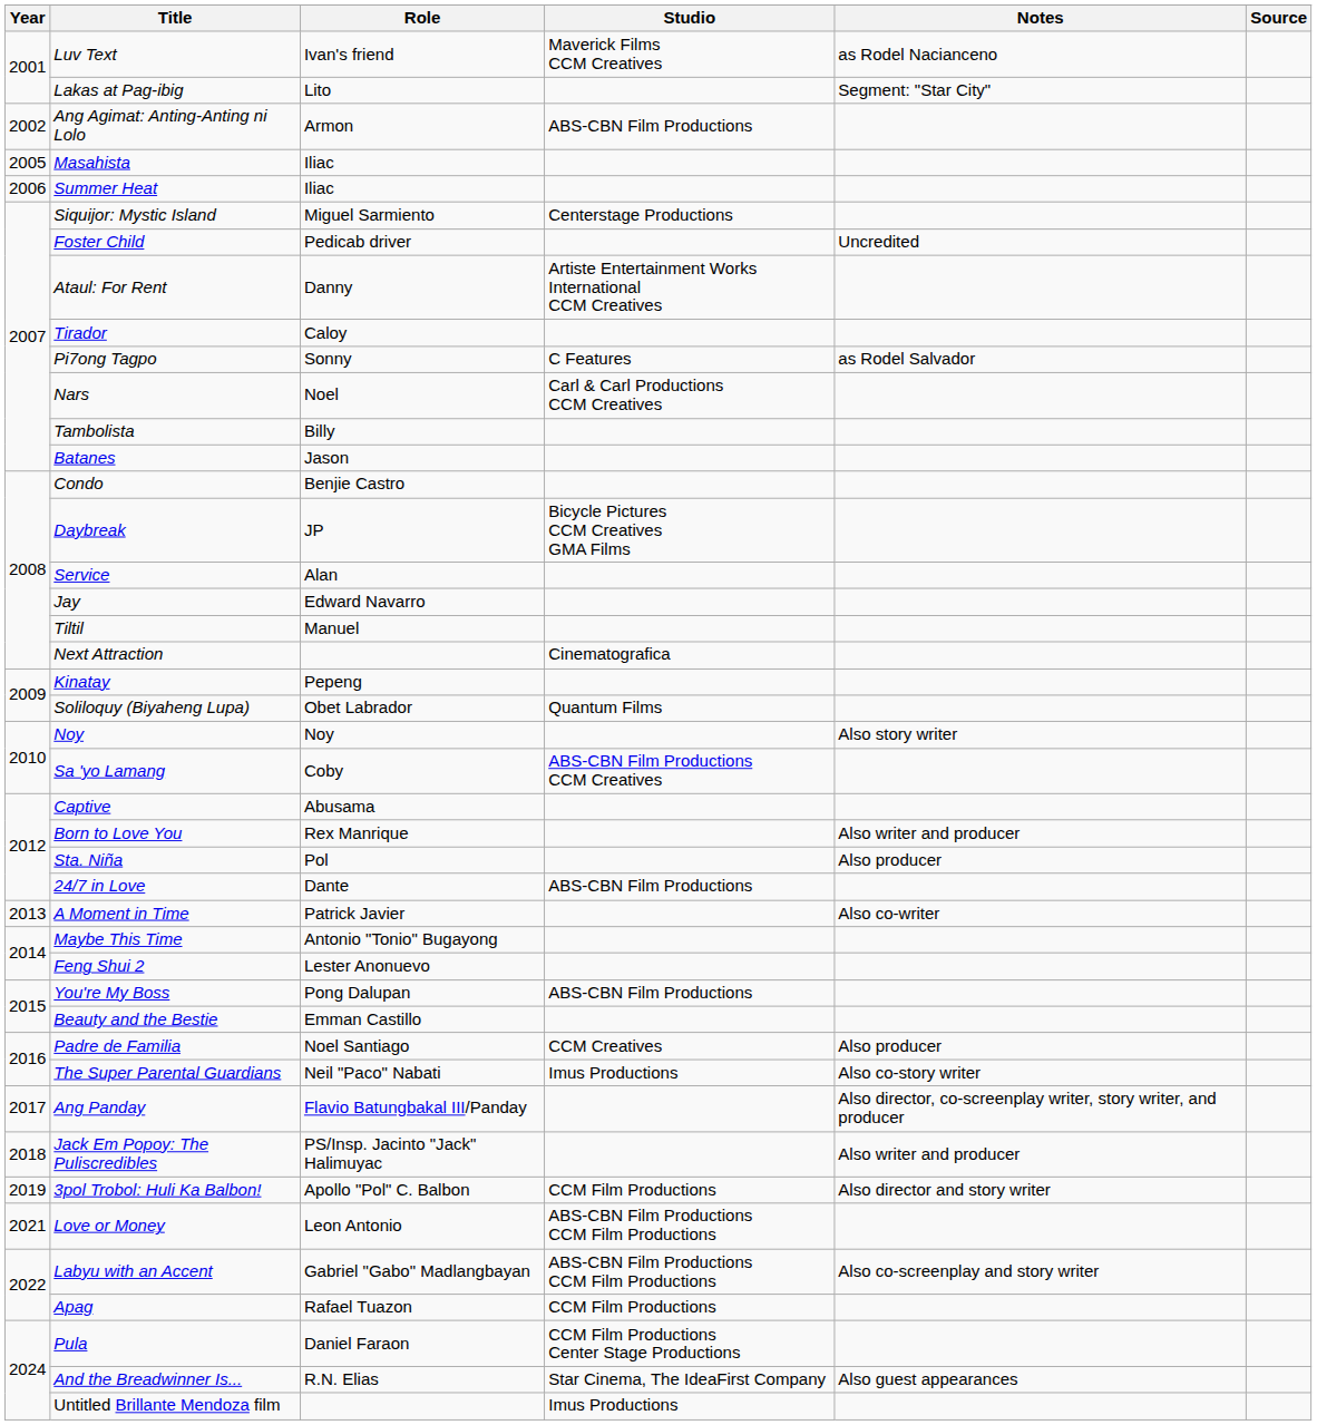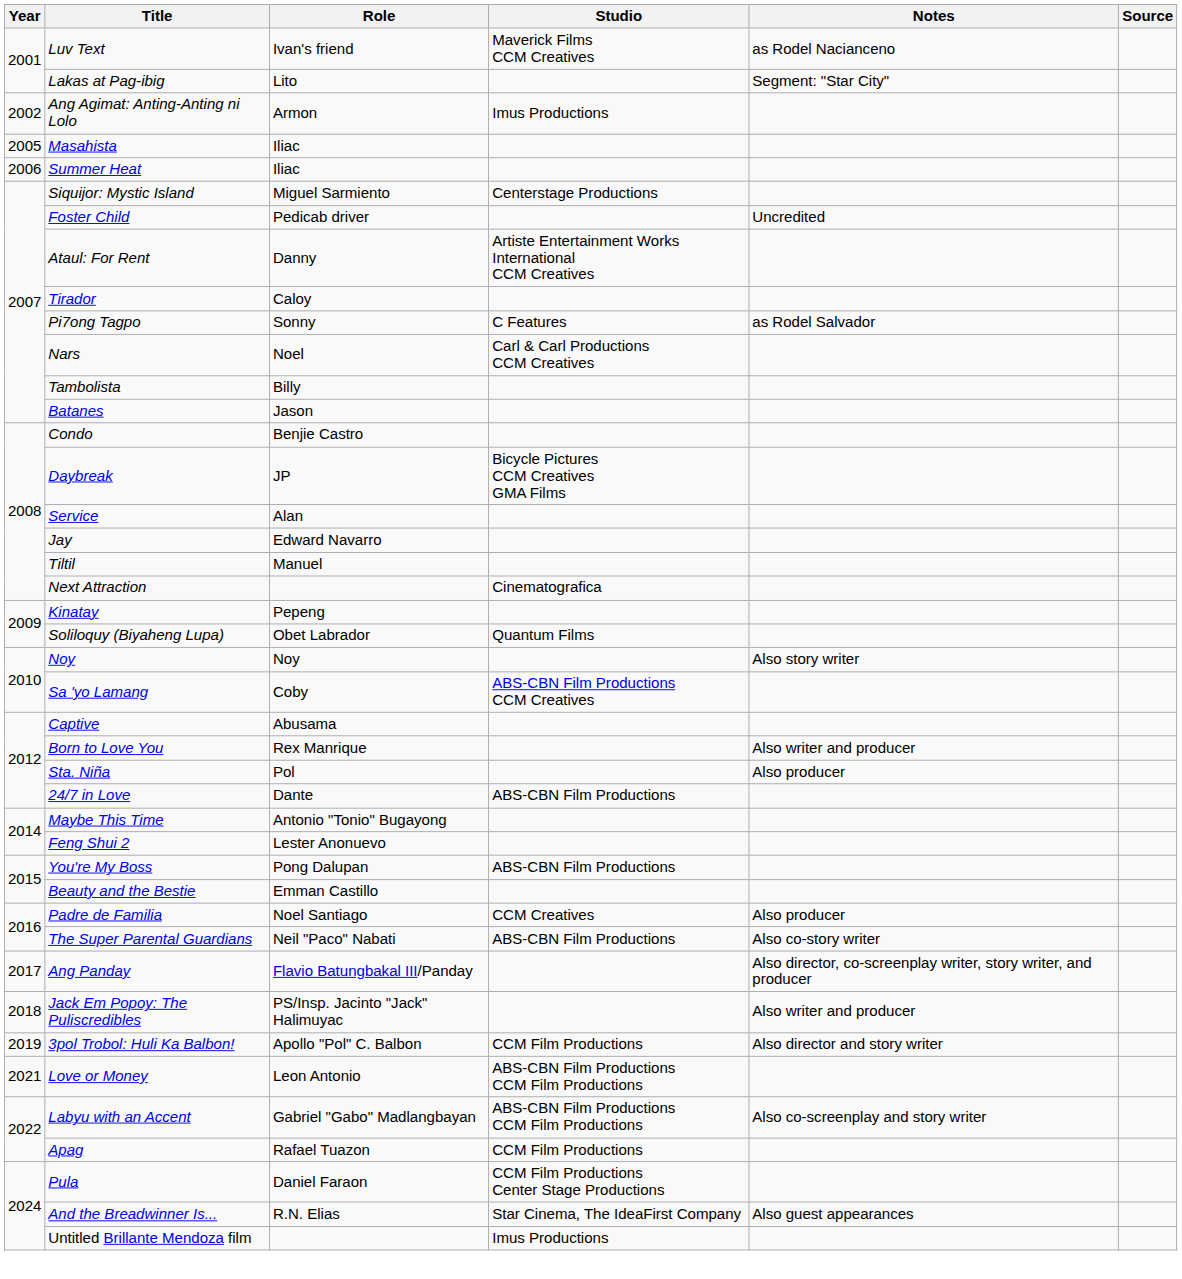 <table class="wikitable" style="text-align:left">
 <tr>
 </tr>
 <tr>
 <th>Year</th>
 <th>Title</th>
 <th>Role</th>
 <th>Studio</th>
 <th>Notes</th>
 <th>Source</th>
 </tr>
 <tr>
 <td rowspan="2">2001</td>
 <td><em>Luv Text</em></td>
 <td>Ivan's friend</td>
 <td>Maverick Films<br>CCM Creatives</td>
 <td>as Rodel Nacianceno</td>
 <td></td>
 </tr>
 <tr>
 <td><em>Lakas at Pag-ibig</em></td>
 <td>Lito</td>
 <td></td>
 <td>Segment: "Star City"</td>
 <td></td>
 </tr>
 <tr>
 <td>2002</td>
 <td><em>Ang Agimat: Anting-Anting ni Lolo</em></td>
 <td>Armon</td>
-<td>ABS-CBN Film Productions</td>
+<td>Imus Productions</td>
 <td></td>
 <td></td>
 </tr>
 <tr>
 <td>2005</td>
 <td><em><a href='#'>Masahista</a></em></td>
 <td>Iliac</td>
 <td></td>
 <td></td>
 <td></td>
 </tr>
 <tr>
 <td>2006</td>
 <td><em><a href='#'>Summer Heat</a></em></td>
 <td>Iliac</td>
 <td></td>
 <td></td>
 <td></td>
 </tr>
 <tr>
 <td rowspan="8">2007</td>
 <td><em>Siquijor: Mystic Island</em></td>
 <td>Miguel Sarmiento</td>
 <td>Centerstage Productions</td>
 <td></td>
 <td></td>
 </tr>
 <tr>
 <td><em><a href='#'>Foster Child</a></em></td>
 <td>Pedicab driver</td>
 <td></td>
 <td>Uncredited</td>
 <td></td>
 </tr>
 <tr>
 <td><em>Ataul: For Rent</em></td>
 <td>Danny</td>
 <td>Artiste Entertainment Works International<br>CCM Creatives</td>
 <td></td>
 <td></td>
 </tr>
 <tr>
 <td><em><a href='#'>Tirador</a></em></td>
 <td>Caloy</td>
 <td></td>
 <td></td>
 <td></td>
 </tr>
 <tr>
 <td><em>Pi7ong Tagpo</em></td>
 <td>Sonny</td>
 <td>C Features</td>
 <td>as Rodel Salvador</td>
 <td></td>
 </tr>
 <tr>
 <td><em>Nars</em></td>
 <td>Noel</td>
 <td>Carl & Carl Productions<br>CCM Creatives</td>
 <td></td>
 <td></td>
 </tr>
 <tr>
 <td><em>Tambolista</em></td>
 <td>Billy</td>
 <td></td>
 <td></td>
 <td></td>
 </tr>
 <tr>
 <td><em><a href='#'>Batanes</a></em></td>
 <td>Jason</td>
 <td></td>
 <td></td>
 <td></td>
 </tr>
 <tr>
 <td rowspan="6">2008</td>
 <td><em>Condo</em></td>
 <td>Benjie Castro</td>
 <td></td>
 <td></td>
 <td></td>
 </tr>
 <tr>
 <td><em><a href='#'>Daybreak</a></em></td>
 <td>JP</td>
 <td>Bicycle Pictures<br>CCM Creatives<br>GMA Films</td>
 <td></td>
 <td></td>
 </tr>
 <tr>
 <td><em><a href='#'>Service</a></em></td>
 <td>Alan</td>
 <td></td>
 <td></td>
 <td></td>
 </tr>
 <tr>
 <td><em>Jay</em></td>
 <td>Edward Navarro</td>
 <td></td>
 <td></td>
 <td></td>
 </tr>
 <tr>
 <td><em>Tiltil</em></td>
 <td>Manuel</td>
 <td></td>
 <td></td>
 <td></td>
 </tr>
 <tr>
 <td><em>Next Attraction</em></td>
 <td></td>
 <td>Cinematografica</td>
 <td></td>
 <td></td>
 </tr>
 <tr>
 <td rowspan="2">2009</td>
 <td><em><a href='#'>Kinatay</a></em></td>
 <td>Pepeng</td>
 <td></td>
 <td></td>
 <td></td>
 </tr>
 <tr>
 <td><em>Soliloquy (Biyaheng Lupa)</em></td>
 <td>Obet Labrador</td>
 <td>Quantum Films</td>
 <td></td>
 <td></td>
 </tr>
 <tr>
 <td rowspan="2">2010</td>
 <td><em><a href='#'>Noy</a></em></td>
 <td>Noy</td>
 <td></td>
 <td>Also story writer</td>
 <td></td>
 </tr>
 <tr>
 <td><em><a href='#'>Sa 'yo Lamang</a></em></td>
 <td>Coby</td>
 <td><a href='#'>ABS-CBN Film Productions</a><br>CCM Creatives</td>
 <td></td>
 <td></td>
 </tr>
 <tr>
 <td rowspan="4">2012</td>
 <td><em><a href='#'>Captive</a></em></td>
 <td>Abusama</td>
 <td></td>
 <td></td>
 <td></td>
 </tr>
 <tr>
 <td><em><a href='#'>Born to Love You</a></em></td>
 <td>Rex Manrique</td>
 <td></td>
 <td>Also writer and producer</td>
 <td></td>
 </tr>
 <tr>
 <td><em><a href='#'>Sta. Niña</a></em></td>
 <td>Pol</td>
 <td></td>
 <td>Also producer</td>
 <td></td>
 </tr>
 <tr>
 <td><em><a href='#'>24/7 in Love</a></em></td>
 <td>Dante</td>
 <td>ABS-CBN Film Productions</td>
 <td></td>
 <td></td>
 </tr>
 <tr>
-<td>2013</td>
-<td><em><a href='#'>A Moment in Time</a></em></td>
-<td>Patrick Javier</td>
-<td></td>
-<td>Also co-writer</td>
-<td></td>
-</tr>
-<tr>
 <td rowspan="2">2014</td>
 <td><em><a href='#'>Maybe This Time</a></em></td>
 <td>Antonio "Tonio" Bugayong</td>
 <td></td>
 <td></td>
 <td></td>
 </tr>
 <tr>
 <td><em><a href='#'>Feng Shui 2</a></em></td>
 <td>Lester Anonuevo</td>
 <td></td>
 <td></td>
 <td></td>
 </tr>
 <tr>
 <td rowspan="2">2015</td>
 <td><em><a href='#'>You're My Boss</a></em></td>
 <td>Pong Dalupan</td>
 <td>ABS-CBN Film Productions</td>
 <td></td>
 <td></td>
 </tr>
 <tr>
 <td><em><a href='#'>Beauty and the Bestie</a></em></td>
 <td>Emman Castillo</td>
 <td></td>
 <td></td>
 <td></td>
 </tr>
 <tr>
 <td rowspan="2">2016</td>
 <td><em><a href='#'>Padre de Familia</a></em></td>
 <td>Noel Santiago</td>
 <td>CCM Creatives</td>
 <td>Also producer</td>
 <td></td>
 </tr>
 <tr>
 <td><em><a href='#'>The Super Parental Guardians</a></em></td>
 <td>Neil "Paco" Nabati</td>
-<td>Imus Productions</td>
+<td>ABS-CBN Film Productions</td>
 <td>Also co-story writer</td>
 <td></td>
 </tr>
 <tr>
 <td>2017</td>
 <td><em><a href='#'>Ang Panday</a></em></td>
 <td><a href='#'>Flavio Batungbakal III</a>/Panday</td>
 <td></td>
 <td>Also director, co-screenplay writer, story writer, and producer</td>
 <td></td>
 </tr>
 <tr>
 <td>2018</td>
 <td><em><a href='#'>Jack Em Popoy: The Puliscredibles</a></em></td>
 <td>PS/Insp. Jacinto "Jack" Halimuyac</td>
 <td></td>
 <td>Also writer and producer</td>
 <td></td>
 </tr>
 <tr>
 <td>2019</td>
 <td><em><a href='#'>3pol Trobol: Huli Ka Balbon!</a></em></td>
 <td>Apollo "Pol" C. Balbon</td>
 <td>CCM Film Productions</td>
 <td>Also director and story writer</td>
 <td></td>
 </tr>
 <tr>
 <td>2021</td>
 <td><em><a href='#'>Love or Money</a></em></td>
 <td>Leon Antonio</td>
 <td>ABS-CBN Film Productions<br>CCM Film Productions</td>
 <td></td>
 <td></td>
 </tr>
 <tr>
 <td rowspan=2>2022</td>
 <td><em><a href='#'>Labyu with an Accent</a></em></td>
 <td>Gabriel "Gabo" Madlangbayan</td>
 <td>ABS-CBN Film Productions<br>CCM Film Productions</td>
 <td>Also co-screenplay and story writer</td>
 <td></td>
 </tr>
 <tr>
 <td><em><a href='#'>Apag</a></em></td>
 <td>Rafael Tuazon</td>
 <td>CCM Film Productions</td>
 <td></td>
 <td></td>
 </tr>
 <tr>
 <td rowspan="3">2024</td>
 <td><em><a href='#'>Pula</a></em></td>
 <td>Daniel Faraon</td>
 <td>CCM Film Productions <br> Center Stage Productions</td>
 <td></td>
 <td></td>
 </tr>
 <tr>
 <td><em><a href='#'>And the Breadwinner Is...</a></em></td>
 <td>R.N. Elias</td>
 <td>Star Cinema, The IdeaFirst Company</td>
 <td>Also guest appearances</td>
 <td></td>
 </tr>
 <tr>
 <td>Untitled <a href='#'>Brillante Mendoza</a> film</td>
 <td></td>
 <td>Imus Productions</td>
 <td></td>
 <td></td>
 </tr>
 </table>
